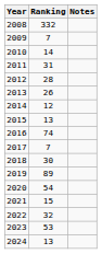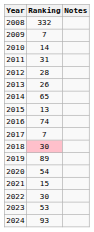 <table class="wikitable" style="text-align:center; font-size: 95%;">
 <tr>
 <th>Year</th>
 <th>Ranking</th>
 <th>Notes</th>
 </tr>
 <tr>
 <td>2008</td>
 <td>332</td>
 <td></td>
 </tr>
 <tr>
 <td>2009</td>
 <td>7</td>
 <td></td>
 </tr>
 <tr>
 <td>2010</td>
 <td>14</td>
 <td></td>
 </tr>
 <tr>
 <td>2011</td>
 <td>31</td>
 <td></td>
 </tr>
 <tr>
 <td>2012</td>
 <td>28</td>
 <td></td>
 </tr>
 <tr>
 <td>2013</td>
 <td>26</td>
 <td></td>
 </tr>
 <tr>
 <td>2014</td>
-<td>12</td>
+<td>65</td>
 <td></td>
 </tr>
 <tr>
 <td>2015</td>
 <td>13</td>
 <td></td>
 </tr>
 <tr>
 <td>2016</td>
 <td>74</td>
 <td></td>
 </tr>
 <tr>
 <td>2017</td>
 <td>7</td>
 <td></td>
 </tr>
 <tr>
 <td>2018</td>
-<td>30</td>
+<td style="background: pink;">30</td>
 <td></td>
 </tr>
 <tr>
 <td>2019</td>
 <td>89</td>
 <td></td>
 </tr>
 <tr>
 <td>2020</td>
 <td>54</td>
 <td></td>
 </tr>
 <tr>
 <td>2021</td>
 <td>15</td>
 <td></td>
 </tr>
 <tr>
 <td>2022</td>
-<td>32</td>
+<td>30</td>
 <td></td>
 </tr>
 <tr>
 <td>2023</td>
 <td>53</td>
 <td></td>
 </tr>
 <tr>
 <td>2024</td>
-<td>13</td>
+<td>93</td>
 <td></td>
 </tr>
 </table>
